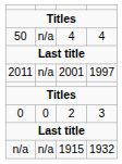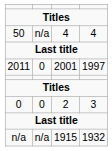 <table class="wikitable" style="margin: 1em auto;" border="0">
 <tr>
 <td></td>
 <td></td>
 <td></td>
 <td></td>
 </tr>
 <tr>
 <td colspan="4" align="center"><strong>Titles</strong></td>
 </tr>
 <tr>
 <td align="center">50</td>
 <td align="center">n/a</td>
 <td align="center">4</td>
 <td align="center">4</td>
 </tr>
 <tr>
 <td colspan="4" align="center"><strong>Last title</strong></td>
 </tr>
 <tr>
 <td align="center">2011</td>
-<td align="center">n/a</td>
+<td align="center">0</td>
 <td align="center">2001</td>
 <td align="center">1997</td>
 </tr>
 <tr>
 <td></td>
 <td></td>
 <td></td>
 <td></td>
 </tr>
 <tr>
 <td colspan="4" align="center"><strong>Titles</strong></td>
 </tr>
 <tr>
 <td align="center">0</td>
 <td align="center">0</td>
 <td align="center">2</td>
 <td align="center">3</td>
 </tr>
 <tr>
 <td colspan="4" align="center"><strong>Last title</strong></td>
 </tr>
 <tr>
 <td align="center">n/a</td>
 <td align="center">n/a</td>
 <td align="center">1915</td>
 <td align="center">1932</td>
 </tr>
 </table>
